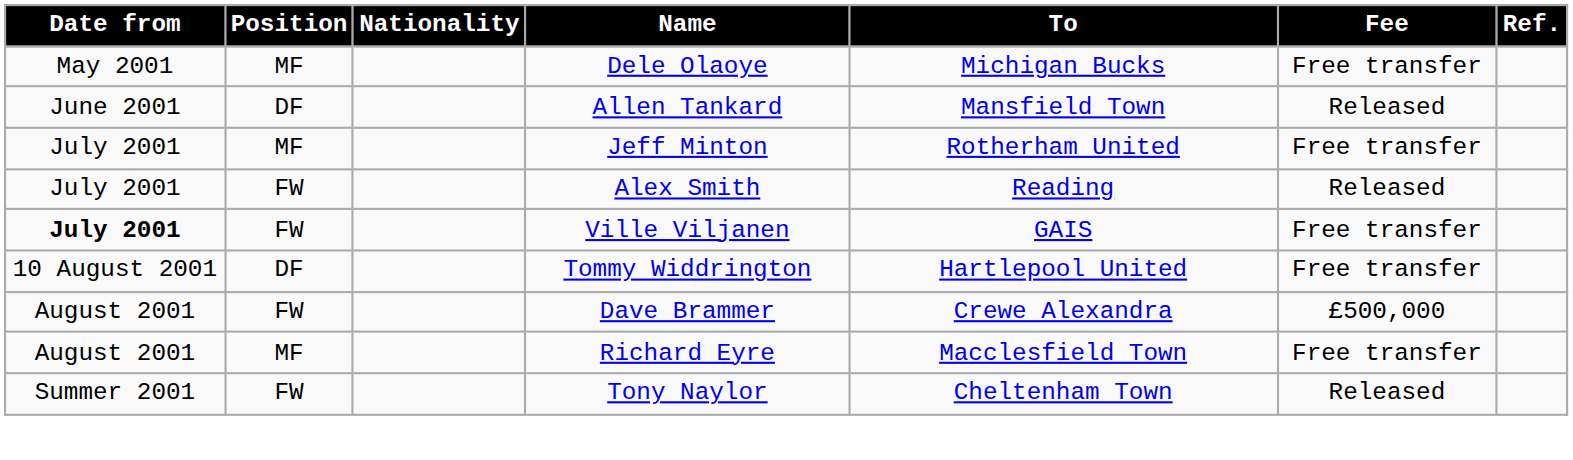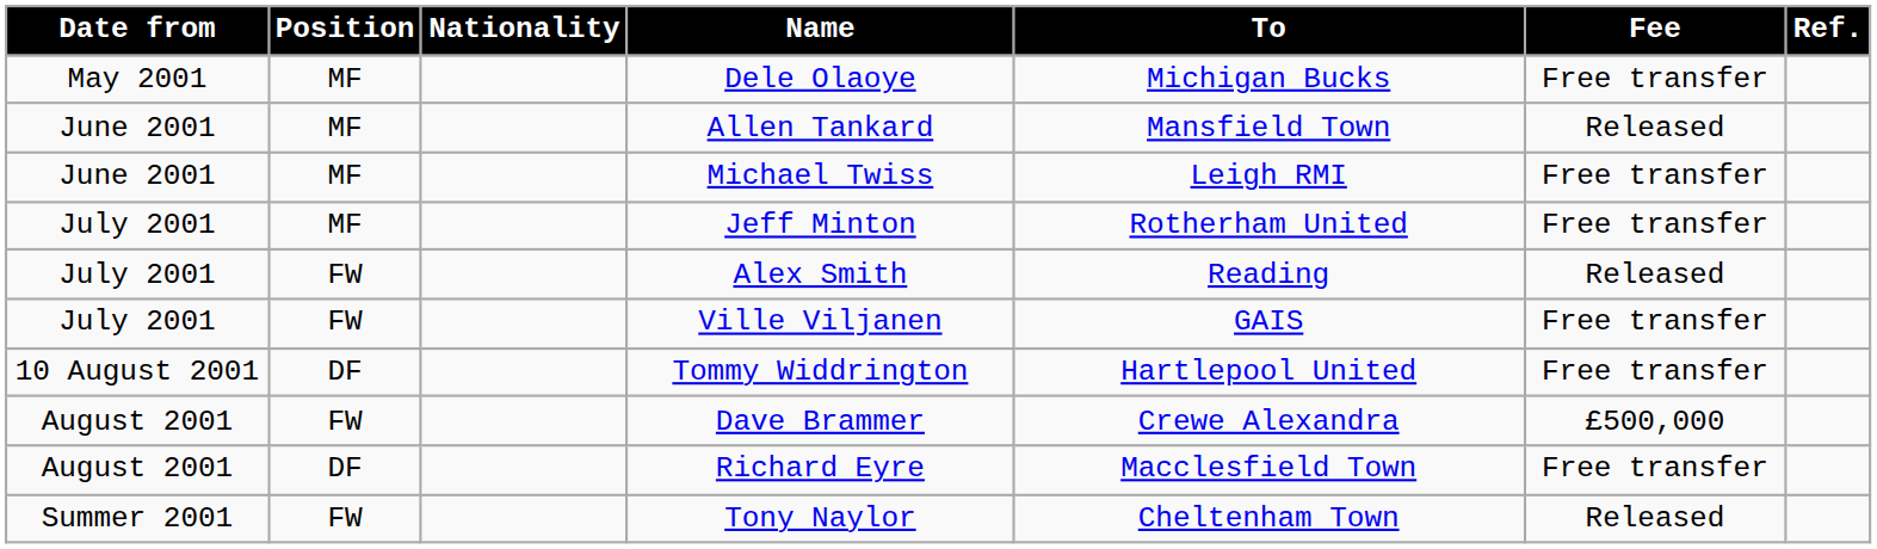 <table class="wikitable" style="text-align:center; font-size:90%; ">
 <tr>
 <th style="background:#000000; color:white; width:100px;">Date from</th>
 <th style="background:#000000; color:white; width:50px;">Position</th>
 <th style="background:#000000; color:white; width:50px;">Nationality</th>
 <th style="background:#000000; color:white; width:150px;">Name</th>
 <th style="background:#000000; color:white; width:200px;">To</th>
 <th style="background:#000000; color:white; width:100px;">Fee</th>
 <th style="background:#000000; color:white; width:25px;">Ref.</th>
 </tr>
 <tr>
 <td>May 2001</td>
 <td>MF</td>
 <td></td>
 <td><a href='#'>Dele Olaoye</a></td>
 <td> <a href='#'>Michigan Bucks</a></td>
 <td>Free transfer</td>
 <td></td>
 </tr>
 <tr>
 <td>June 2001</td>
-<td>DF</td>
+<td>MF</td>
 <td></td>
 <td><a href='#'>Allen Tankard</a></td>
 <td><a href='#'>Mansfield Town</a></td>
 <td>Released</td>
+<td></td>
+</tr>
+<tr>
+<td>June 2001</td>
+<td>MF</td>
+<td></td>
+<td><a href='#'>Michael Twiss</a></td>
+<td><a href='#'>Leigh RMI</a></td>
+<td>Free transfer</td>
 <td></td>
 </tr>
 <tr>
 <td>July 2001</td>
 <td>MF</td>
 <td></td>
 <td><a href='#'>Jeff Minton</a></td>
 <td><a href='#'>Rotherham United</a></td>
 <td>Free transfer</td>
 <td></td>
 </tr>
 <tr>
 <td>July 2001</td>
 <td>FW</td>
 <td></td>
 <td><a href='#'>Alex Smith</a></td>
 <td><a href='#'>Reading</a></td>
 <td>Released</td>
 <td></td>
 </tr>
 <tr>
-<td><strong>July 2001</strong></td>
+<td>July 2001</td>
 <td>FW</td>
 <td></td>
 <td><a href='#'>Ville Viljanen</a></td>
 <td> <a href='#'>GAIS</a></td>
 <td>Free transfer</td>
 <td></td>
 </tr>
 <tr>
 <td>10 August 2001</td>
 <td>DF</td>
 <td></td>
 <td><a href='#'>Tommy Widdrington</a></td>
 <td><a href='#'>Hartlepool United</a></td>
 <td>Free transfer</td>
 <td></td>
 </tr>
 <tr>
 <td>August 2001</td>
 <td>FW</td>
 <td></td>
 <td><a href='#'>Dave Brammer</a></td>
 <td><a href='#'>Crewe Alexandra</a></td>
 <td>£500,000</td>
 <td></td>
 </tr>
 <tr>
 <td>August 2001</td>
-<td>MF</td>
+<td>DF</td>
 <td></td>
 <td><a href='#'>Richard Eyre</a></td>
 <td><a href='#'>Macclesfield Town</a></td>
 <td>Free transfer</td>
 <td></td>
 </tr>
 <tr>
 <td>Summer 2001</td>
 <td>FW</td>
 <td></td>
 <td><a href='#'>Tony Naylor</a></td>
 <td><a href='#'>Cheltenham Town</a></td>
 <td>Released</td>
 <td></td>
 </tr>
 </table>
